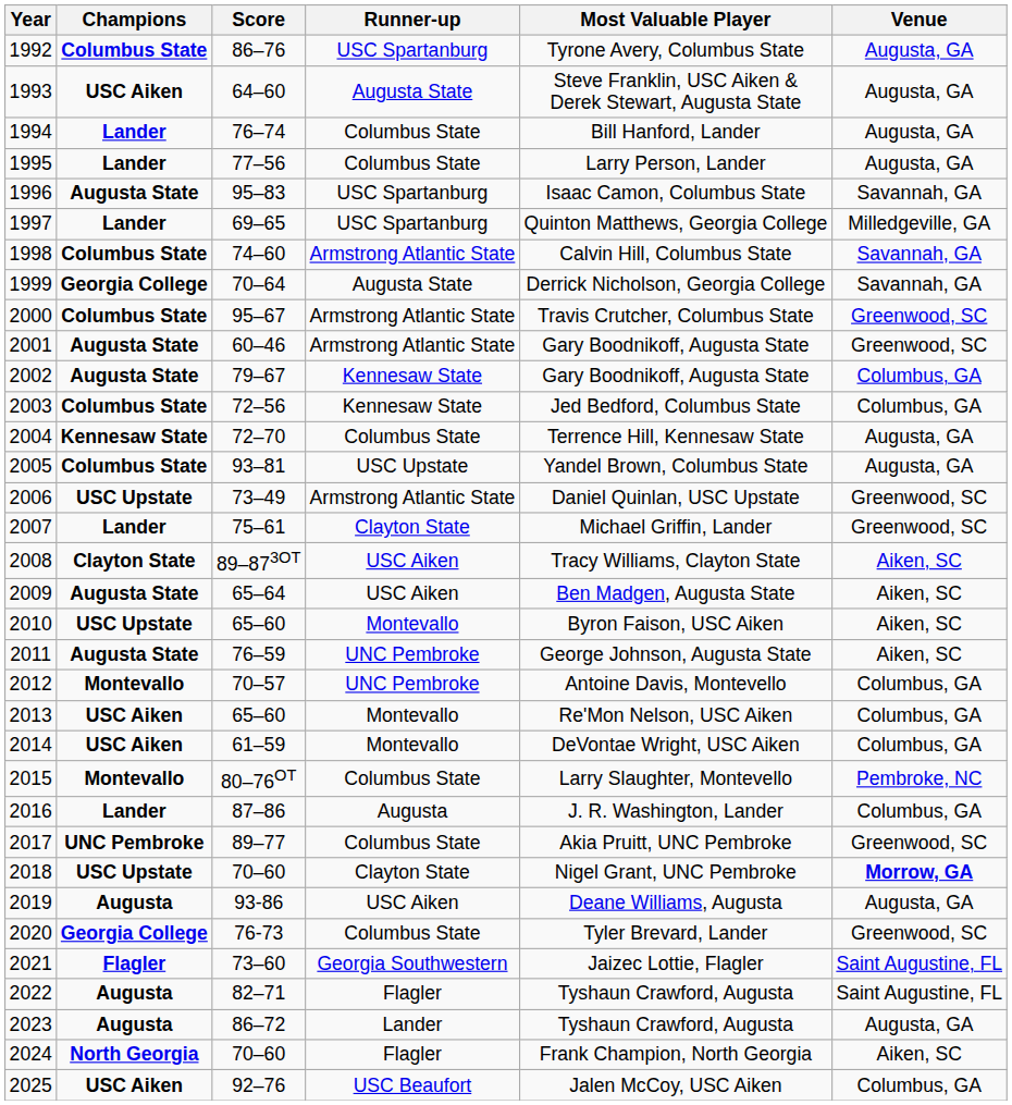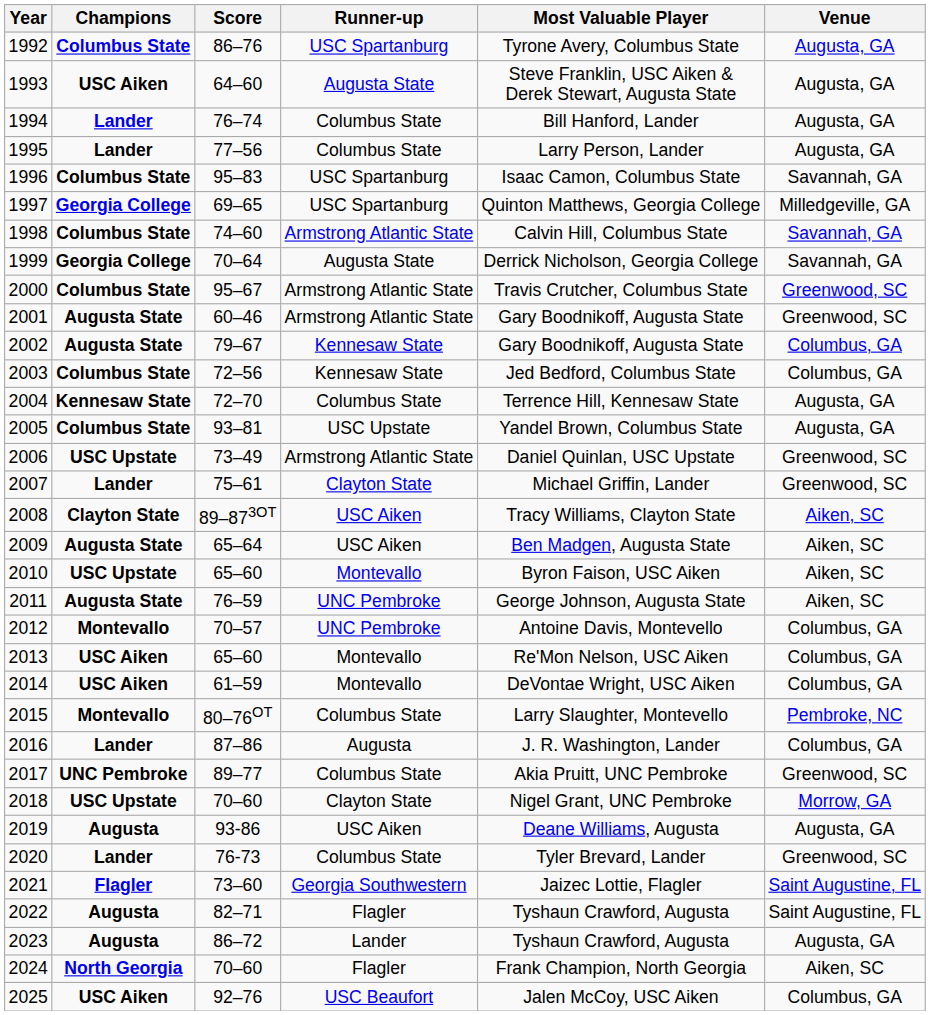 <table class="wikitable sortable">
 <tr>
 <th>Year</th>
 <th>Champions</th>
 <th>Score</th>
 <th>Runner-up</th>
 <th>Most Valuable Player</th>
 <th>Venue</th>
 </tr>
 <tr align=center>
 <td>1992</td>
 <td><strong><a href='#'>Columbus State</a></strong></td>
 <td>86–76</td>
 <td><a href='#'>USC Spartanburg</a></td>
 <td>Tyrone Avery, Columbus State</td>
 <td><a href='#'>Augusta, GA</a></td>
 </tr>
 <tr align=center>
 <td>1993</td>
 <td><strong>USC Aiken</strong></td>
 <td>64–60</td>
 <td><a href='#'>Augusta State</a></td>
 <td>Steve Franklin, USC Aiken &<br>Derek Stewart, Augusta State</td>
 <td>Augusta, GA</td>
 </tr>
 <tr align=center>
 <td>1994</td>
 <td><strong><a href='#'>Lander</a></strong></td>
 <td>76–74</td>
 <td>Columbus State</td>
 <td>Bill Hanford, Lander</td>
 <td>Augusta, GA</td>
 </tr>
 <tr align=center>
 <td>1995</td>
 <td><strong>Lander</strong></td>
 <td>77–56</td>
 <td>Columbus State</td>
 <td>Larry Person, Lander</td>
 <td>Augusta, GA</td>
 </tr>
 <tr align=center>
 <td>1996</td>
-<td><strong>Augusta State</strong></td>
+<td><strong>Columbus State</strong></td>
 <td>95–83</td>
 <td>USC Spartanburg</td>
 <td>Isaac Camon, Columbus State</td>
 <td>Savannah, GA</td>
 </tr>
 <tr align=center>
 <td>1997</td>
-<td><strong>Lander</strong></td>
+<td><strong><a href='#'>Georgia College</a></strong></td>
 <td>69–65</td>
 <td>USC Spartanburg</td>
 <td>Quinton Matthews, Georgia College</td>
 <td>Milledgeville, GA</td>
 </tr>
 <tr align=center>
 <td>1998</td>
 <td><strong>Columbus State</strong></td>
 <td>74–60</td>
 <td><a href='#'>Armstrong Atlantic State</a></td>
 <td>Calvin Hill, Columbus State</td>
 <td><a href='#'>Savannah, GA</a></td>
 </tr>
 <tr align=center>
 <td>1999</td>
 <td><strong>Georgia College</strong></td>
 <td>70–64</td>
 <td>Augusta State</td>
 <td>Derrick Nicholson, Georgia College</td>
 <td>Savannah, GA</td>
 </tr>
 <tr align=center>
 <td>2000</td>
 <td><strong>Columbus State</strong></td>
 <td>95–67</td>
 <td>Armstrong Atlantic State</td>
 <td>Travis Crutcher, Columbus State</td>
 <td><a href='#'>Greenwood, SC</a></td>
 </tr>
 <tr align=center>
 <td>2001</td>
 <td><strong>Augusta State</strong></td>
 <td>60–46</td>
 <td>Armstrong Atlantic State</td>
 <td>Gary Boodnikoff, Augusta State</td>
 <td>Greenwood, SC</td>
 </tr>
 <tr align=center>
 <td>2002</td>
 <td><strong>Augusta State</strong></td>
 <td>79–67</td>
 <td><a href='#'>Kennesaw State</a></td>
 <td>Gary Boodnikoff, Augusta State</td>
 <td><a href='#'>Columbus, GA</a></td>
 </tr>
 <tr align=center>
 <td>2003</td>
 <td><strong>Columbus State</strong></td>
 <td>72–56</td>
 <td>Kennesaw State</td>
 <td>Jed Bedford, Columbus State</td>
 <td>Columbus, GA</td>
 </tr>
 <tr align=center>
 <td>2004</td>
 <td><strong>Kennesaw State</strong></td>
 <td>72–70</td>
 <td>Columbus State</td>
 <td>Terrence Hill, Kennesaw State</td>
 <td>Augusta, GA</td>
 </tr>
 <tr align=center>
 <td>2005</td>
 <td><strong>Columbus State</strong></td>
 <td>93–81</td>
 <td>USC Upstate</td>
 <td>Yandel Brown, Columbus State</td>
 <td>Augusta, GA</td>
 </tr>
 <tr align=center>
 <td>2006</td>
 <td><strong>USC Upstate</strong></td>
 <td>73–49</td>
 <td>Armstrong Atlantic State</td>
 <td>Daniel Quinlan, USC Upstate</td>
 <td>Greenwood, SC</td>
 </tr>
 <tr align=center>
 <td>2007</td>
 <td><strong>Lander</strong></td>
 <td>75–61</td>
 <td><a href='#'>Clayton State</a></td>
 <td>Michael Griffin, Lander</td>
 <td>Greenwood, SC</td>
 </tr>
 <tr align=center>
 <td>2008</td>
 <td><strong>Clayton State</strong></td>
 <td>89–87<sup>3OT</sup></td>
 <td><a href='#'>USC Aiken</a></td>
 <td>Tracy Williams, Clayton State</td>
 <td><a href='#'>Aiken, SC</a></td>
 </tr>
 <tr align=center>
 <td>2009</td>
 <td><strong>Augusta State</strong></td>
 <td>65–64</td>
 <td>USC Aiken</td>
 <td><a href='#'>Ben Madgen</a>, Augusta State</td>
 <td>Aiken, SC</td>
 </tr>
 <tr align=center>
 <td>2010</td>
 <td><strong>USC Upstate</strong></td>
 <td>65–60</td>
 <td><a href='#'>Montevallo</a></td>
 <td>Byron Faison, USC Aiken</td>
 <td>Aiken, SC</td>
 </tr>
 <tr align=center>
 <td>2011</td>
 <td><strong>Augusta State</strong></td>
 <td>76–59</td>
 <td><a href='#'>UNC Pembroke</a></td>
 <td>George Johnson, Augusta State</td>
 <td>Aiken, SC</td>
 </tr>
 <tr align=center>
 <td>2012</td>
 <td><strong>Montevallo</strong></td>
 <td>70–57</td>
 <td><a href='#'>UNC Pembroke</a></td>
 <td>Antoine Davis, Montevello</td>
 <td>Columbus, GA</td>
 </tr>
 <tr align=center>
 <td>2013</td>
 <td><strong>USC Aiken</strong></td>
 <td>65–60</td>
 <td>Montevallo</td>
 <td>Re'Mon Nelson, USC Aiken</td>
 <td>Columbus, GA</td>
 </tr>
 <tr align=center>
 <td>2014</td>
 <td><strong>USC Aiken</strong></td>
 <td>61–59</td>
 <td>Montevallo</td>
 <td>DeVontae Wright, USC Aiken</td>
 <td>Columbus, GA</td>
 </tr>
 <tr align=center>
 <td>2015</td>
 <td><strong>Montevallo</strong></td>
 <td>80–76<sup>OT</sup></td>
 <td>Columbus State</td>
 <td>Larry Slaughter, Montevello</td>
 <td><a href='#'>Pembroke, NC</a></td>
 </tr>
 <tr align=center>
 <td>2016</td>
 <td><strong>Lander</strong></td>
 <td>87–86</td>
 <td>Augusta</td>
 <td>J. R. Washington, Lander</td>
 <td>Columbus, GA</td>
 </tr>
 <tr align=center>
 <td>2017</td>
 <td><strong>UNC Pembroke</strong></td>
 <td>89–77</td>
 <td>Columbus State</td>
 <td>Akia Pruitt, UNC Pembroke</td>
 <td>Greenwood, SC</td>
 </tr>
 <tr align=center>
 <td>2018</td>
 <td><strong>USC Upstate</strong></td>
 <td>70–60</td>
 <td>Clayton State</td>
 <td>Nigel Grant, UNC Pembroke</td>
-<td><strong><a href='#'>Morrow, GA</a></strong></td>
+<td><a href='#'>Morrow, GA</a></td>
 </tr>
 <tr align=center>
 <td>2019</td>
 <td><strong>Augusta</strong></td>
 <td>93-86</td>
 <td>USC Aiken</td>
 <td><a href='#'>Deane Williams</a>, Augusta</td>
 <td>Augusta, GA</td>
 </tr>
 <tr align=center>
 <td>2020</td>
-<td><strong><a href='#'>Georgia College</a></strong></td>
+<td><strong>Lander</strong></td>
 <td>76-73</td>
 <td>Columbus State</td>
 <td>Tyler Brevard, Lander</td>
 <td>Greenwood, SC</td>
 </tr>
 <tr align=center>
 <td>2021</td>
 <td><strong><a href='#'>Flagler</a></strong></td>
 <td>73–60</td>
 <td><a href='#'>Georgia Southwestern</a></td>
 <td>Jaizec Lottie, Flagler</td>
 <td><a href='#'>Saint Augustine, FL</a></td>
 </tr>
 <tr align=center>
 <td>2022</td>
 <td><strong>Augusta</strong></td>
 <td>82–71</td>
 <td>Flagler</td>
 <td>Tyshaun Crawford, Augusta</td>
 <td>Saint Augustine, FL</td>
 </tr>
 <tr align=center>
 <td>2023</td>
 <td><strong>Augusta</strong></td>
 <td>86–72</td>
 <td>Lander</td>
 <td>Tyshaun Crawford, Augusta</td>
 <td>Augusta, GA</td>
 </tr>
 <tr align=center>
 <td>2024</td>
 <td><strong><a href='#'>North Georgia</a></strong></td>
 <td>70–60</td>
 <td>Flagler</td>
 <td>Frank Champion, North Georgia</td>
 <td>Aiken, SC</td>
 </tr>
 <tr align=center>
 <td>2025</td>
 <td><strong>USC Aiken</strong></td>
 <td>92–76</td>
 <td><a href='#'>USC Beaufort</a></td>
 <td>Jalen McCoy, USC Aiken</td>
 <td>Columbus, GA</td>
 </tr>
 </table>
